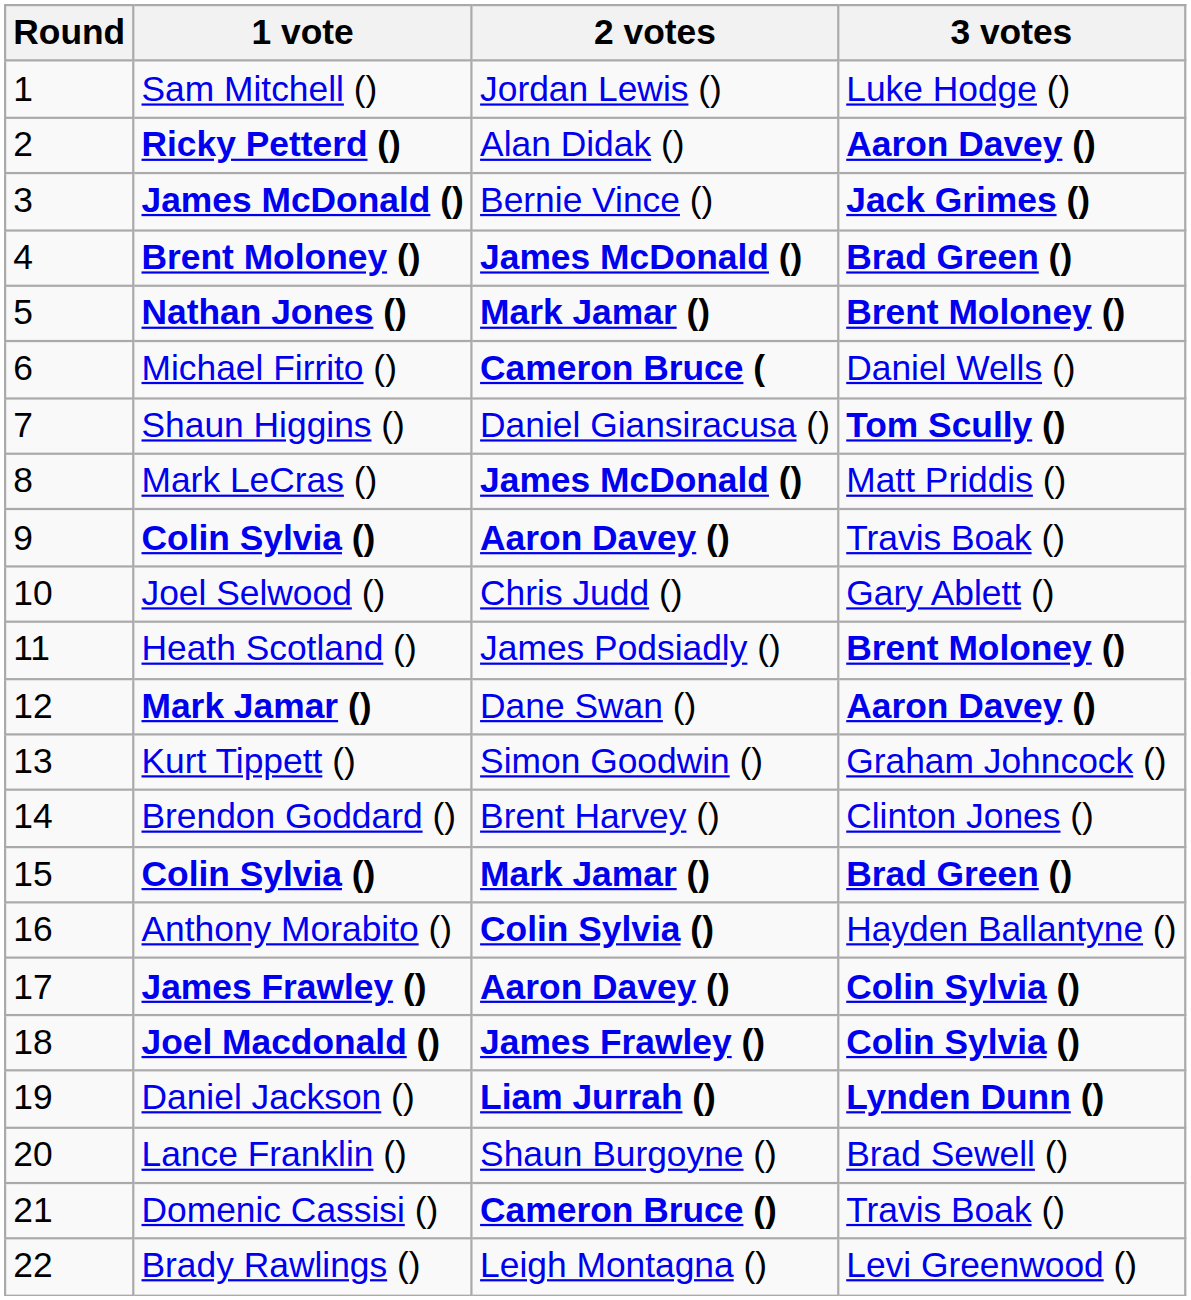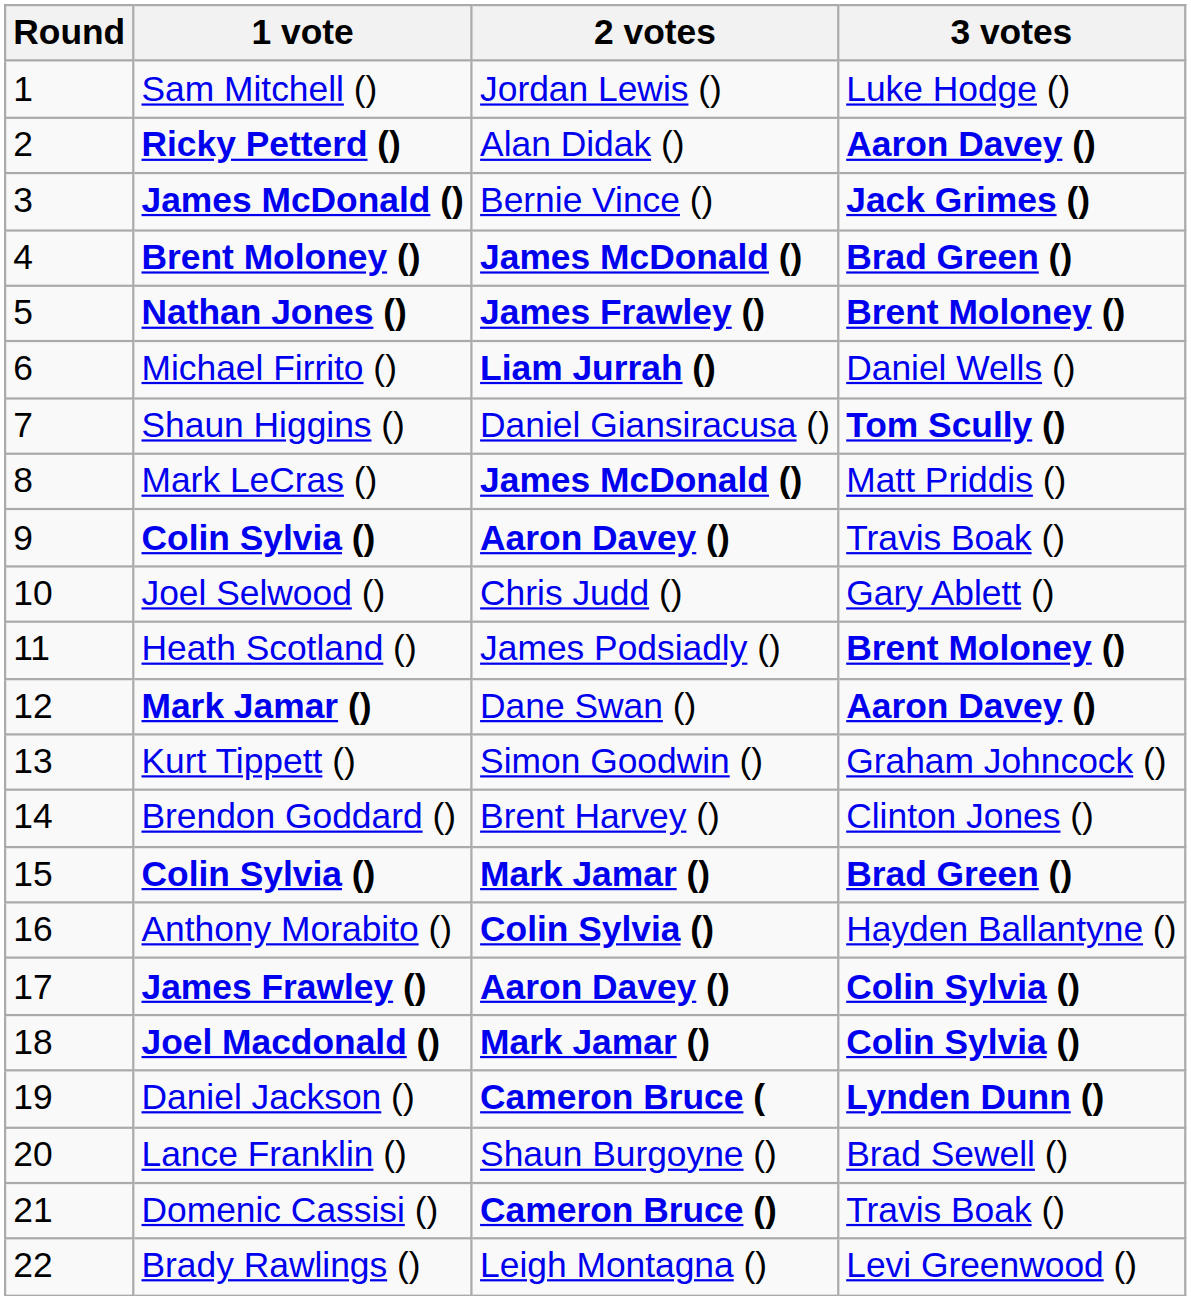 <table class="wikitable">
 <tr>
 <th>Round</th>
 <th>1 vote</th>
 <th>2 votes</th>
 <th>3 votes</th>
 </tr>
 <tr>
 <td>1</td>
 <td><a href='#'>Sam Mitchell</a> ()</td>
 <td><a href='#'>Jordan Lewis</a> ()</td>
 <td><a href='#'>Luke Hodge</a> ()</td>
 </tr>
 <tr>
 <td>2</td>
 <td><strong><a href='#'>Ricky Petterd</a> ()</strong></td>
 <td><a href='#'>Alan Didak</a> ()</td>
 <td><strong><a href='#'>Aaron Davey</a> ()</strong></td>
 </tr>
 <tr>
 <td>3</td>
 <td><strong><a href='#'>James McDonald</a> ()</strong></td>
 <td><a href='#'>Bernie Vince</a> ()</td>
 <td><strong><a href='#'>Jack Grimes</a> ()</strong></td>
 </tr>
 <tr>
 <td>4</td>
 <td><strong><a href='#'>Brent Moloney</a> ()</strong></td>
 <td><strong><a href='#'>James McDonald</a> ()</strong></td>
 <td><strong><a href='#'>Brad Green</a> ()</strong></td>
 </tr>
 <tr>
 <td>5</td>
 <td><strong><a href='#'>Nathan Jones</a> ()</strong></td>
-<td><strong><a href='#'>Mark Jamar</a> ()</strong></td>
+<td><strong><a href='#'>James Frawley</a> ()</strong></td>
 <td><strong><a href='#'>Brent Moloney</a> ()</strong></td>
 </tr>
 <tr>
 <td>6</td>
 <td><a href='#'>Michael Firrito</a> ()</td>
-<td><strong><a href='#'>Cameron Bruce</a> (</strong></td>
+<td><strong><a href='#'>Liam Jurrah</a> ()</strong></td>
 <td><a href='#'>Daniel Wells</a> ()</td>
 </tr>
 <tr>
 <td>7</td>
 <td><a href='#'>Shaun Higgins</a> ()</td>
 <td><a href='#'>Daniel Giansiracusa</a> ()</td>
 <td><strong><a href='#'>Tom Scully</a> ()</strong></td>
 </tr>
 <tr>
 <td>8</td>
 <td><a href='#'>Mark LeCras</a> ()</td>
 <td><strong><a href='#'>James McDonald</a> ()</strong></td>
 <td><a href='#'>Matt Priddis</a> ()</td>
 </tr>
 <tr>
 <td>9</td>
 <td><strong><a href='#'>Colin Sylvia</a> ()</strong></td>
 <td><strong><a href='#'>Aaron Davey</a> ()</strong></td>
 <td><a href='#'>Travis Boak</a> ()</td>
 </tr>
 <tr>
 <td>10</td>
 <td><a href='#'>Joel Selwood</a> ()</td>
 <td><a href='#'>Chris Judd</a> ()</td>
 <td><a href='#'>Gary Ablett</a> ()</td>
 </tr>
 <tr>
 <td>11</td>
 <td><a href='#'>Heath Scotland</a> ()</td>
 <td><a href='#'>James Podsiadly</a> ()</td>
 <td><strong><a href='#'>Brent Moloney</a> ()</strong></td>
 </tr>
 <tr>
 <td>12</td>
 <td><strong><a href='#'>Mark Jamar</a> ()</strong></td>
 <td><a href='#'>Dane Swan</a> ()</td>
 <td><strong><a href='#'>Aaron Davey</a> ()</strong></td>
 </tr>
 <tr>
 <td>13</td>
 <td><a href='#'>Kurt Tippett</a> ()</td>
 <td><a href='#'>Simon Goodwin</a> ()</td>
 <td><a href='#'>Graham Johncock</a> ()</td>
 </tr>
 <tr>
 <td>14</td>
 <td><a href='#'>Brendon Goddard</a> ()</td>
 <td><a href='#'>Brent Harvey</a> ()</td>
 <td><a href='#'>Clinton Jones</a> ()</td>
 </tr>
 <tr>
 <td>15</td>
 <td><strong><a href='#'>Colin Sylvia</a> ()</strong></td>
 <td><strong><a href='#'>Mark Jamar</a> ()</strong></td>
 <td><strong><a href='#'>Brad Green</a> ()</strong></td>
 </tr>
 <tr>
 <td>16</td>
 <td><a href='#'>Anthony Morabito</a> ()</td>
 <td><strong><a href='#'>Colin Sylvia</a> ()</strong></td>
 <td><a href='#'>Hayden Ballantyne</a> ()</td>
 </tr>
 <tr>
 <td>17</td>
 <td><strong><a href='#'>James Frawley</a> ()</strong></td>
 <td><strong><a href='#'>Aaron Davey</a> ()</strong></td>
 <td><strong><a href='#'>Colin Sylvia</a> ()</strong></td>
 </tr>
 <tr>
 <td>18</td>
 <td><strong><a href='#'>Joel Macdonald</a> ()</strong></td>
-<td><strong><a href='#'>James Frawley</a> ()</strong></td>
+<td><strong><a href='#'>Mark Jamar</a> ()</strong></td>
 <td><strong><a href='#'>Colin Sylvia</a> ()</strong></td>
 </tr>
 <tr>
 <td>19</td>
 <td><a href='#'>Daniel Jackson</a> ()</td>
-<td><strong><a href='#'>Liam Jurrah</a> ()</strong></td>
+<td><strong><a href='#'>Cameron Bruce</a> (</strong></td>
 <td><strong><a href='#'>Lynden Dunn</a> ()</strong></td>
 </tr>
 <tr>
 <td>20</td>
 <td><a href='#'>Lance Franklin</a> ()</td>
 <td><a href='#'>Shaun Burgoyne</a> ()</td>
 <td><a href='#'>Brad Sewell</a> ()</td>
 </tr>
 <tr>
 <td>21</td>
 <td><a href='#'>Domenic Cassisi</a> ()</td>
 <td><strong><a href='#'>Cameron Bruce</a> ()</strong></td>
 <td><a href='#'>Travis Boak</a> ()</td>
 </tr>
 <tr>
 <td>22</td>
 <td><a href='#'>Brady Rawlings</a> ()</td>
 <td><a href='#'>Leigh Montagna</a> ()</td>
 <td><a href='#'>Levi Greenwood</a> ()</td>
 </tr>
 </table>
